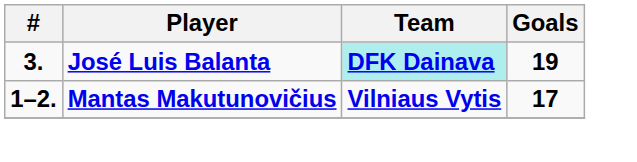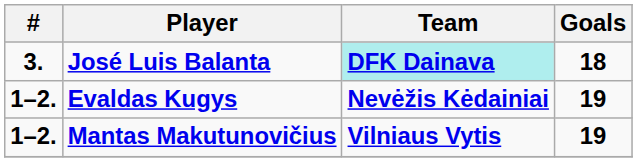 <table class="wikitable">
 <tr>
 <th>#</th>
 <th>Player</th>
 <th>Team</th>
 <th>Goals</th>
 </tr>
 <tr>
 <td style="text-align:center;"><strong>3.</strong></td>
 <td style="text-align:left;"> <strong><a href='#'>José Luis Balanta</a></strong></td>
 <td style="background: paleturquoise; text-align:left;"><strong><a href='#'>DFK Dainava</a></strong></td>
+<td style="text-align:center;"><strong>18</strong></td>
+</tr>
+<tr>
+<td style="text-align:center;"><strong>1–2.</strong></td>
+<td style="text-align:left;"> <strong><a href='#'>Evaldas Kugys</a></strong></td>
+<td style="text-align:left;"><strong><a href='#'>Nevėžis Kėdainiai</a></strong></td>
 <td style="text-align:center;"><strong>19</strong></td>
 </tr>
 <tr>
 <td style="text-align:center;"><strong>1–2.</strong></td>
 <td style="text-align:left;"> <strong><a href='#'>Mantas Makutunovičius</a></strong></td>
 <td style="text-align:left;"><strong><a href='#'>Vilniaus Vytis</a></strong></td>
-<td style="text-align:center;"><strong>17</strong></td>
+<td style="text-align:center;"><strong>19</strong></td>
 </tr>
 <tr>
 </tr>
 </table>
